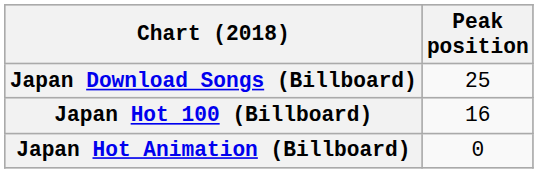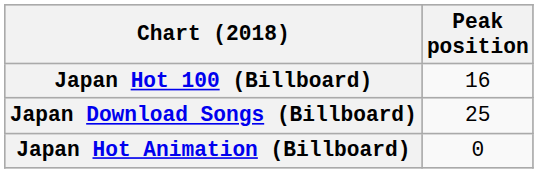 <table class="wikitable sortable plainrowheaders" style="text-align:center">
 <tr>
 <th scope="col">Chart (2018)</th>
 <th scope="col">Peak<br>position</th>
 </tr>
 <tr>
+<th scope="row">Japan <a href='#'>Hot 100</a> (Billboard)</th>
+<td>16</td>
+</tr>
+<tr>
 <th scope="row">Japan <a href='#'>Download Songs</a> (Billboard)</th>
 <td>25</td>
-</tr>
-<tr>
-<th scope="row">Japan <a href='#'>Hot 100</a> (Billboard)</th>
-<td>16</td>
 </tr>
 <tr>
 <th scope="row">Japan <a href='#'>Hot Animation</a> (Billboard)</th>
 <td>0</td>
 </tr>
 </table>
